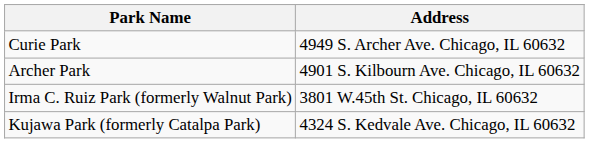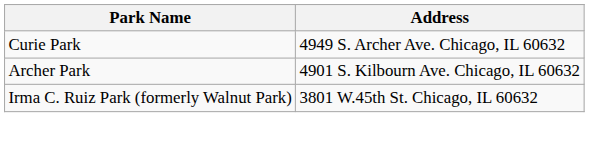 <table class="wikitable">
 <tr>
 <th>Park Name</th>
 <th>Address</th>
 </tr>
 <tr>
 <td>Curie Park</td>
 <td>4949 S. Archer Ave. Chicago, IL 60632</td>
 </tr>
 <tr>
 <td>Archer Park</td>
 <td>4901 S. Kilbourn Ave. Chicago, IL 60632</td>
 </tr>
 <tr>
 <td>Irma C. Ruiz Park (formerly Walnut Park)</td>
 <td>3801 W.45th St. Chicago, IL 60632</td>
 </tr>
-<tr>
-<td>Kujawa Park (formerly Catalpa Park)</td>
-<td>4324 S. Kedvale Ave. Chicago, IL 60632</td>
-</tr>
 </table>
